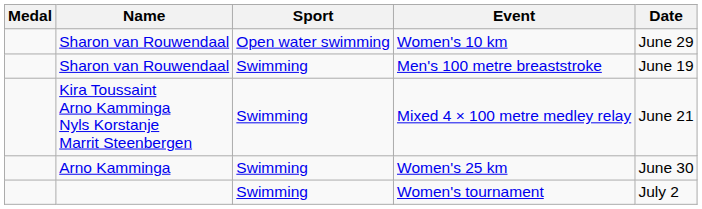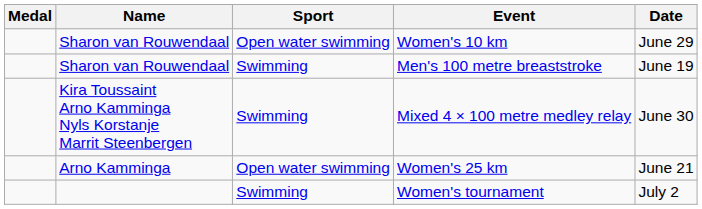 <table class="wikitable sortable">
 <tr>
 <th>Medal</th>
 <th>Name</th>
 <th>Sport</th>
 <th>Event</th>
 <th>Date</th>
 </tr>
 <tr>
 <td></td>
 <td><a href='#'>Sharon van Rouwendaal</a></td>
 <td><a href='#'>Open water swimming</a></td>
 <td><a href='#'>Women's 10 km</a></td>
 <td>June 29</td>
 </tr>
 <tr>
 <td></td>
 <td><a href='#'>Sharon van Rouwendaal</a></td>
 <td><a href='#'>Swimming</a></td>
 <td><a href='#'>Men's 100 metre breaststroke</a></td>
 <td>June 19</td>
 </tr>
 <tr>
 <td></td>
 <td><a href='#'>Kira Toussaint</a><br><a href='#'>Arno Kamminga</a><br><a href='#'>Nyls Korstanje</a><br><a href='#'>Marrit Steenbergen</a></td>
 <td><a href='#'>Swimming</a></td>
 <td><a href='#'>Mixed 4 × 100 metre medley relay</a></td>
-<td>June 21</td>
+<td>June 30</td>
 </tr>
 <tr>
 <td></td>
 <td><a href='#'>Arno Kamminga</a></td>
-<td><a href='#'>Swimming</a></td>
+<td><a href='#'>Open water swimming</a></td>
 <td><a href='#'>Women's 25 km</a></td>
-<td>June 30</td>
+<td>June 21</td>
 </tr>
 <tr>
 <td></td>
 <td></td>
 <td><a href='#'>Swimming</a></td>
 <td><a href='#'>Women's tournament</a></td>
 <td>July 2</td>
 </tr>
 </table>
